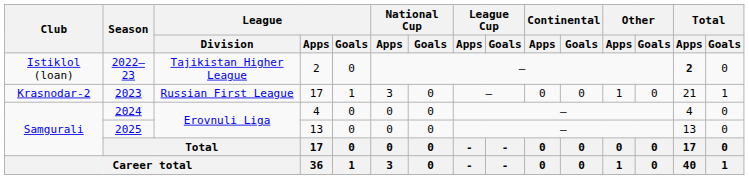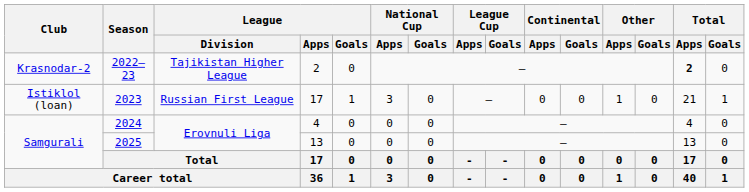 <table class="wikitable" style="text-align: center">
 <tr>
 <th rowspan="2">Club</th>
 <th rowspan="2">Season</th>
 <th colspan="3">League</th>
 <th colspan="2">National Cup</th>
 <th colspan="2">League Cup</th>
 <th colspan="2">Continental</th>
 <th colspan="2">Other</th>
 <th colspan="2">Total</th>
 </tr>
 <tr>
 <th>Division</th>
 <th>Apps</th>
 <th>Goals</th>
 <th>Apps</th>
 <th>Goals</th>
 <th>Apps</th>
 <th>Goals</th>
 <th>Apps</th>
 <th>Goals</th>
 <th>Apps</th>
 <th>Goals</th>
 <th>Apps</th>
 <th>Goals</th>
 </tr>
 <tr>
-<td><a href='#'>Istiklol</a> (loan)</td>
+<td><a href='#'>Krasnodar-2</a></td>
 <td><a href='#'>2022–23</a></td>
 <td><a href='#'>Tajikistan Higher League</a></td>
 <td>2</td>
 <td>0</td>
 <td colspan="8">–</td>
 <td><strong>2</strong></td>
 <td>0</td>
 </tr>
 <tr>
-<td><a href='#'>Krasnodar-2</a></td>
+<td><a href='#'>Istiklol</a> (loan)</td>
 <td><a href='#'>2023</a></td>
 <td><a href='#'>Russian First League</a></td>
 <td>17</td>
 <td>1</td>
 <td>3</td>
 <td>0</td>
 <td colspan="2">–</td>
 <td>0</td>
 <td>0</td>
 <td>1</td>
 <td>0</td>
 <td>21</td>
 <td>1</td>
 </tr>
 <tr>
 <td rowspan="3"><a href='#'>Samgurali</a></td>
 <td><a href='#'>2024</a></td>
 <td rowspan="2"><a href='#'>Erovnuli Liga</a></td>
 <td>4</td>
 <td>0</td>
 <td>0</td>
 <td>0</td>
 <td colspan="6">–</td>
 <td>4</td>
 <td>0</td>
 </tr>
 <tr>
 <td><a href='#'>2025</a></td>
 <td>13</td>
 <td>0</td>
 <td>0</td>
 <td>0</td>
 <td colspan="6">–</td>
 <td>13</td>
 <td>0</td>
 </tr>
 <tr>
 <th colspan="2">Total</th>
 <th>17</th>
 <th>0</th>
 <th>0</th>
 <th>0</th>
 <th>-</th>
 <th>-</th>
 <th>0</th>
 <th>0</th>
 <th>0</th>
 <th>0</th>
 <th>17</th>
 <th>0</th>
 </tr>
 <tr>
 <th colspan="3">Career total</th>
 <th>36</th>
 <th>1</th>
 <th>3</th>
 <th>0</th>
 <th>-</th>
 <th>-</th>
 <th>0</th>
 <th>0</th>
 <th>1</th>
 <th>0</th>
 <th>40</th>
 <th>1</th>
 </tr>
 </table>
